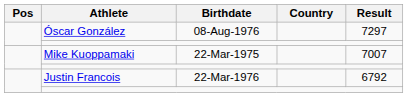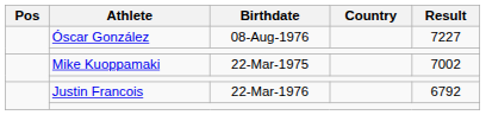 <table class="wikitable"  style="text-align:center; width:90%;">
 <tr>
 <th>Pos</th>
 <th>Athlete</th>
 <th>Birthdate</th>
 <th>Country</th>
 <th>Result</th>
 </tr>
 <tr>
 <td align=center rowspan=2></td>
 <td align=left><a href='#'>Óscar González</a></td>
 <td>08-Aug-1976</td>
 <td align=left></td>
-<td>7297</td>
+<td>7227</td>
 </tr>
 <tr>
 <td colspan=4></td>
 </tr>
 <tr>
 <td align=center rowspan=2></td>
 <td align=left><a href='#'>Mike Kuoppamaki</a></td>
 <td>22-Mar-1975</td>
 <td align=left></td>
-<td>7007</td>
+<td>7002</td>
 </tr>
 <tr>
 <td colspan=4></td>
 </tr>
 <tr>
 <td align=center rowspan=2></td>
 <td align=left><a href='#'>Justin Francois</a></td>
 <td>22-Mar-1976</td>
 <td align=left></td>
 <td>6792</td>
 </tr>
 <tr>
 <td colspan=4></td>
 </tr>
 </table>
